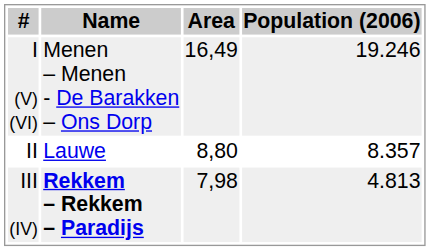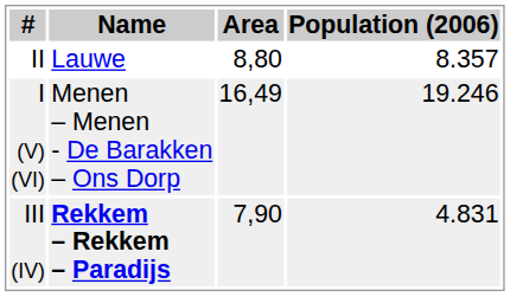 <table border="0" style="border: 1px solid #999; background-color:#FFFFFF">
 <tr align="center" bgcolor="#CCCCCC">
 <th>#</th>
 <th>Name</th>
 <th>Area</th>
 <th>Population (2006)</th>
-</tr>
-<tr align="right" bgcolor="#efefef">
-<td>I <br>   <br><small>(V)</small><br><small>(VI)</small></td>
-<td align="left">Menen <br> – Menen <br>- <a href='#'>De Barakken</a> <br> – <a href='#'>Ons Dorp</a></td>
-<td>16,49 <br>  <br>   <br>  </td>
-<td>19.246 <br>  <br>   <br>  </td>
 </tr>
 <tr align="right">
 <td>II</td>
 <td align="left"><a href='#'>Lauwe</a></td>
 <td>8,80</td>
 <td>8.357</td>
 </tr>
 <tr align="right" bgcolor="#efefef">
+<td>I <br>   <br><small>(V)</small><br><small>(VI)</small></td>
+<td align="left">Menen <br> – Menen <br>- <a href='#'>De Barakken</a> <br> – <a href='#'>Ons Dorp</a></td>
+<td>16,49 <br>  <br>   <br>  </td>
+<td>19.246 <br>  <br>   <br>  </td>
+</tr>
+<tr align="right" bgcolor="#efefef">
 <td>III <br>   <br> <small>(IV)</small></td>
 <td align="left"><strong><a href='#'>Rekkem</a> <br> – Rekkem <br> – <a href='#'>Paradijs</a></strong></td>
-<td>7,98<br>  <br>  </td>
-<td>4.813<br>  <br>  </td>
+<td>7,90<br>  <br>  </td>
+<td>4.831<br>  <br>  </td>
 </tr>
 </table>
